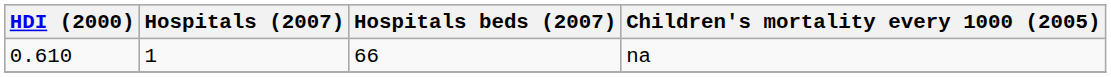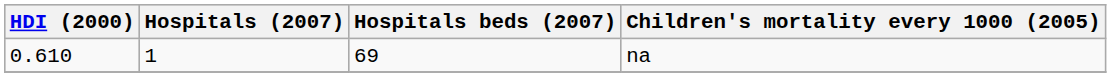 <table class="wikitable" border="1">
 <tr>
 <th><a href='#'>HDI</a> (2000)</th>
 <th>Hospitals (2007)</th>
 <th>Hospitals beds (2007)</th>
 <th>Children's mortality every 1000 (2005)</th>
 </tr>
 <tr>
 <td>0.610</td>
 <td>1</td>
-<td>66</td>
+<td>69</td>
 <td>na</td>
 </tr>
 <tr>
 </tr>
 </table>
